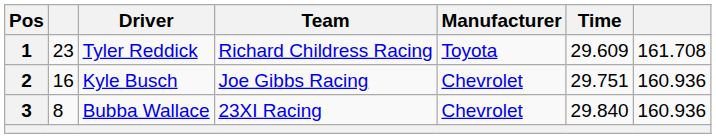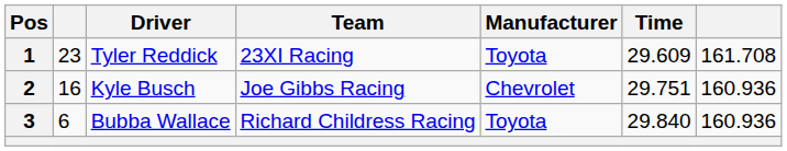 <table class="wikitable" style="font-size:95%">
 <tr>
 <th>Pos</th>
 <th></th>
 <th>Driver</th>
 <th>Team</th>
 <th>Manufacturer</th>
 <th>Time</th>
 <th></th>
 </tr>
 <tr>
 <th>1</th>
 <td>23</td>
 <td><a href='#'>Tyler Reddick</a></td>
-<td><a href='#'>Richard Childress Racing</a></td>
+<td><a href='#'>23XI Racing</a></td>
 <td><a href='#'>Toyota</a></td>
 <td>29.609</td>
 <td>161.708</td>
 </tr>
 <tr>
 <th>2</th>
 <td>16</td>
 <td><a href='#'>Kyle Busch</a></td>
 <td><a href='#'>Joe Gibbs Racing</a></td>
 <td><a href='#'>Chevrolet</a></td>
 <td>29.751</td>
 <td>160.936</td>
 </tr>
 <tr>
 <th>3</th>
-<td>8</td>
+<td>6</td>
 <td><a href='#'>Bubba Wallace</a></td>
-<td><a href='#'>23XI Racing</a></td>
-<td><a href='#'>Chevrolet</a></td>
+<td><a href='#'>Richard Childress Racing</a></td>
+<td><a href='#'>Toyota</a></td>
 <td>29.840</td>
 <td>160.936</td>
 </tr>
 <tr>
 <th colspan="7"></th>
 </tr>
 </table>
